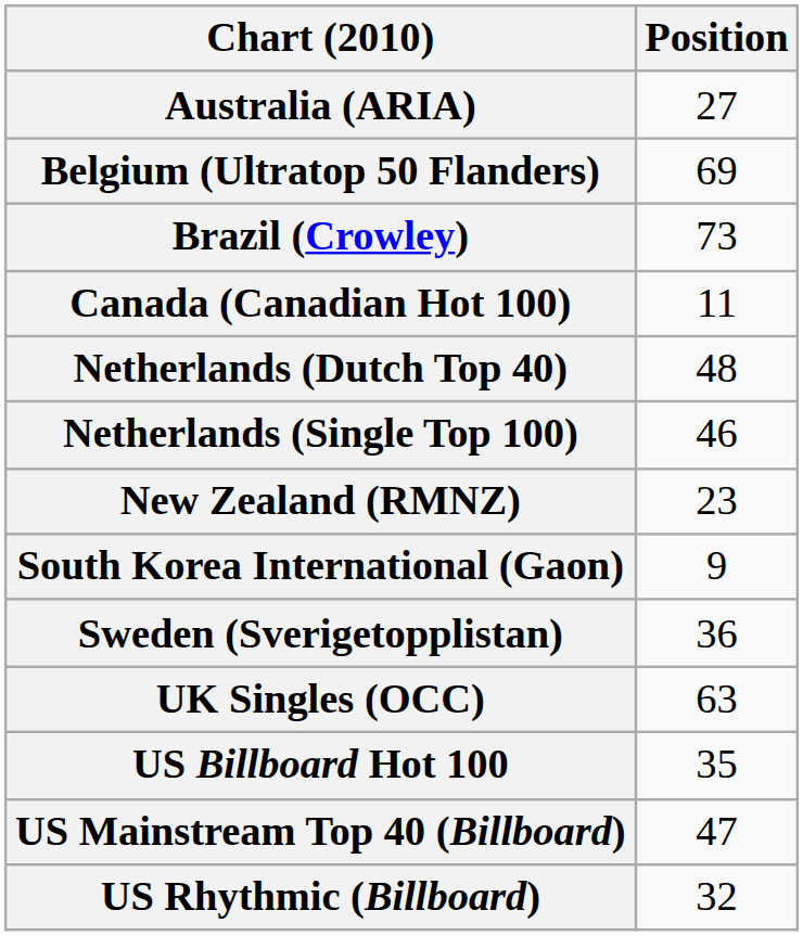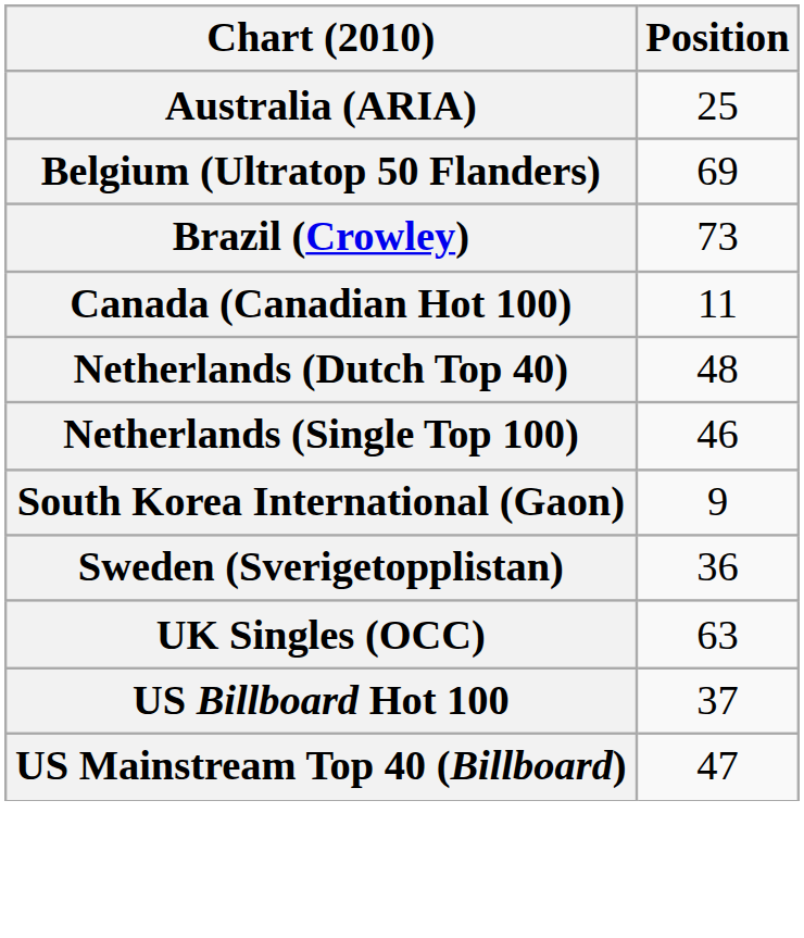 <table class="wikitable plainrowheaders sortable" style="text-align:center">
 <tr>
 <th scope="col">Chart (2010)</th>
 <th scope="col">Position</th>
 </tr>
 <tr>
 <th scope="row">Australia (ARIA)</th>
-<td>27</td>
+<td>25</td>
 </tr>
 <tr>
 <th scope="row">Belgium (Ultratop 50 Flanders)</th>
 <td>69</td>
 </tr>
 <tr>
 <th scope="row">Brazil (<a href='#'>Crowley</a>)</th>
 <td>73</td>
 </tr>
 <tr>
 <th scope="row">Canada (Canadian Hot 100)</th>
 <td>11</td>
 </tr>
 <tr>
 <th scope="row">Netherlands (Dutch Top 40)</th>
 <td>48</td>
 </tr>
 <tr>
 <th scope="row">Netherlands (Single Top 100)</th>
 <td>46</td>
 </tr>
 <tr>
-<th scope="row">New Zealand (RMNZ)</th>
-<td>23</td>
-</tr>
-<tr>
 <th scope="row">South Korea International (Gaon)</th>
 <td>9</td>
 </tr>
 <tr>
 <th scope="row">Sweden (Sverigetopplistan)</th>
 <td>36</td>
 </tr>
 <tr>
 <th scope="row">UK Singles (OCC)</th>
 <td>63</td>
 </tr>
 <tr>
 <th scope="row">US <em>Billboard</em> Hot 100</th>
-<td>35</td>
+<td>37</td>
 </tr>
 <tr>
 <th scope="row">US Mainstream Top 40 (<em>Billboard</em>)</th>
 <td>47</td>
 </tr>
-<tr>
-<th scope="row">US Rhythmic (<em>Billboard</em>)</th>
-<td>32</td>
-</tr>
 </table>
